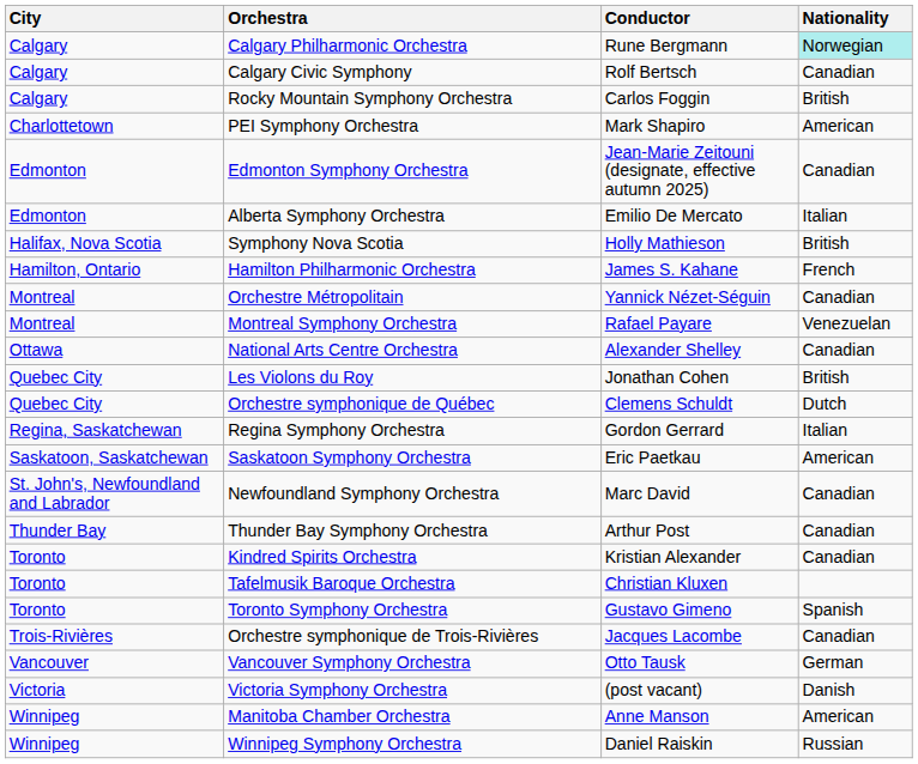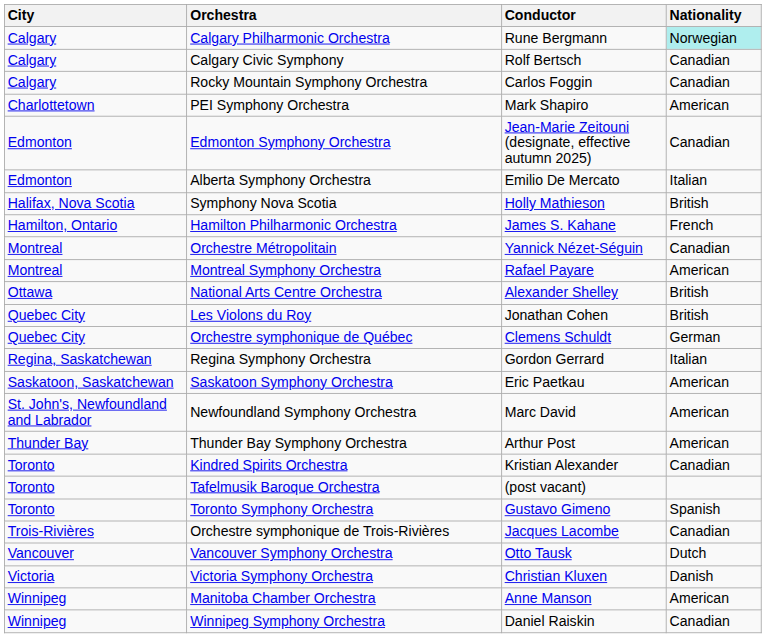 <table class="wikitable">
 <tr>
 <td style="width: 200px; background: #f2f2f2"><strong>City</strong></td>
 <td style="width: 350px; background: #f2f2f2"><strong>Orchestra</strong></td>
 <td style="width: 180px; background: #f2f2f2"><strong>Conductor</strong></td>
 <td style="width: 100px; background: #f2f2f2"><strong>Nationality</strong></td>
 </tr>
 <tr>
 <td><a href='#'>Calgary</a></td>
 <td><a href='#'>Calgary Philharmonic Orchestra</a></td>
 <td>Rune Bergmann</td>
 <td style="background: paleturquoise;">Norwegian</td>
 </tr>
 <tr>
 <td><a href='#'>Calgary</a></td>
 <td>Calgary Civic Symphony</td>
 <td>Rolf Bertsch</td>
 <td>Canadian</td>
 </tr>
 <tr>
 <td><a href='#'>Calgary</a></td>
 <td>Rocky Mountain Symphony Orchestra</td>
 <td>Carlos Foggin</td>
-<td>British</td>
+<td>Canadian</td>
 </tr>
 <tr>
 <td><a href='#'>Charlottetown</a></td>
 <td>PEI Symphony Orchestra</td>
 <td>Mark Shapiro</td>
 <td>American</td>
 </tr>
 <tr>
 <td><a href='#'>Edmonton</a></td>
 <td><a href='#'>Edmonton Symphony Orchestra</a></td>
 <td><a href='#'>Jean-Marie Zeitouni</a> (designate, effective autumn 2025)</td>
 <td>Canadian</td>
 </tr>
 <tr>
 <td><a href='#'>Edmonton</a></td>
 <td>Alberta Symphony Orchestra</td>
 <td>Emilio De Mercato</td>
 <td>Italian</td>
 </tr>
 <tr>
 <td><a href='#'>Halifax, Nova Scotia</a></td>
 <td>Symphony Nova Scotia</td>
 <td><a href='#'>Holly Mathieson</a></td>
 <td>British</td>
 </tr>
 <tr>
 <td><a href='#'>Hamilton, Ontario</a></td>
 <td><a href='#'>Hamilton Philharmonic Orchestra</a></td>
 <td><a href='#'>James S. Kahane</a></td>
 <td>French</td>
 </tr>
 <tr>
 <td><a href='#'>Montreal</a></td>
 <td><a href='#'>Orchestre Métropolitain</a></td>
 <td><a href='#'>Yannick Nézet-Séguin</a></td>
 <td>Canadian</td>
 </tr>
 <tr>
 <td><a href='#'>Montreal</a></td>
 <td><a href='#'>Montreal Symphony Orchestra</a></td>
 <td><a href='#'>Rafael Payare</a></td>
-<td>Venezuelan</td>
+<td>American</td>
 </tr>
 <tr>
 <td><a href='#'>Ottawa</a></td>
 <td><a href='#'>National Arts Centre Orchestra</a></td>
 <td><a href='#'>Alexander Shelley</a></td>
-<td>Canadian</td>
+<td>British</td>
 </tr>
 <tr>
 <td><a href='#'>Quebec City</a></td>
 <td><a href='#'>Les Violons du Roy</a></td>
 <td>Jonathan Cohen</td>
 <td>British</td>
 </tr>
 <tr>
 <td><a href='#'>Quebec City</a></td>
 <td><a href='#'>Orchestre symphonique de Québec</a></td>
 <td><a href='#'>Clemens Schuldt</a></td>
-<td>Dutch</td>
+<td>German</td>
 </tr>
 <tr>
 <td><a href='#'>Regina, Saskatchewan</a></td>
 <td>Regina Symphony Orchestra</td>
 <td>Gordon Gerrard</td>
 <td>Italian</td>
 </tr>
 <tr>
 <td><a href='#'>Saskatoon, Saskatchewan</a></td>
 <td><a href='#'>Saskatoon Symphony Orchestra</a></td>
 <td>Eric Paetkau</td>
 <td>American</td>
 </tr>
 <tr>
 <td><a href='#'>St. John's, Newfoundland and Labrador</a></td>
 <td>Newfoundland Symphony Orchestra</td>
 <td>Marc David</td>
-<td>Canadian</td>
+<td>American</td>
 </tr>
 <tr>
 <td><a href='#'>Thunder Bay</a></td>
 <td>Thunder Bay Symphony Orchestra</td>
 <td>Arthur Post</td>
-<td>Canadian</td>
+<td>American</td>
 </tr>
 <tr>
 <td><a href='#'>Toronto</a></td>
 <td><a href='#'>Kindred Spirits Orchestra</a></td>
 <td>Kristian Alexander</td>
 <td>Canadian</td>
 </tr>
 <tr>
 <td><a href='#'>Toronto</a></td>
 <td><a href='#'>Tafelmusik Baroque Orchestra</a></td>
-<td><a href='#'>Christian Kluxen</a></td>
+<td>(post vacant)</td>
 <td></td>
 </tr>
 <tr>
 <td><a href='#'>Toronto</a></td>
 <td><a href='#'>Toronto Symphony Orchestra</a></td>
 <td><a href='#'>Gustavo Gimeno</a></td>
 <td>Spanish</td>
 </tr>
 <tr>
 <td><a href='#'>Trois-Rivières</a></td>
 <td>Orchestre symphonique de Trois-Rivières</td>
 <td><a href='#'>Jacques Lacombe</a></td>
 <td>Canadian</td>
 </tr>
 <tr>
 <td><a href='#'>Vancouver</a></td>
 <td><a href='#'>Vancouver Symphony Orchestra</a></td>
 <td><a href='#'>Otto Tausk</a></td>
-<td>German</td>
+<td>Dutch</td>
 </tr>
 <tr>
 <td><a href='#'>Victoria</a></td>
 <td><a href='#'>Victoria Symphony Orchestra</a></td>
-<td>(post vacant)</td>
+<td><a href='#'>Christian Kluxen</a></td>
 <td>Danish</td>
 </tr>
 <tr>
 <td><a href='#'>Winnipeg</a></td>
 <td><a href='#'>Manitoba Chamber Orchestra</a></td>
 <td><a href='#'>Anne Manson</a></td>
 <td>American</td>
 </tr>
 <tr>
 <td><a href='#'>Winnipeg</a></td>
 <td><a href='#'>Winnipeg Symphony Orchestra</a></td>
 <td>Daniel Raiskin</td>
-<td>Russian</td>
+<td>Canadian</td>
 </tr>
 </table>
